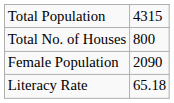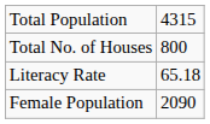 <table class="wikitable">
 <tr>
 <td>Total Population</td>
 <td>4315</td>
 </tr>
 <tr>
 <td>Total No. of Houses</td>
 <td>800</td>
 </tr>
 <tr>
+<td>Literacy Rate</td>
+<td>65.18</td>
+</tr>
+<tr>
 <td>Female Population</td>
 <td>2090</td>
 </tr>
-<tr>
-<td>Literacy Rate</td>
-<td>65.18</td>
-</tr>
 </table>
